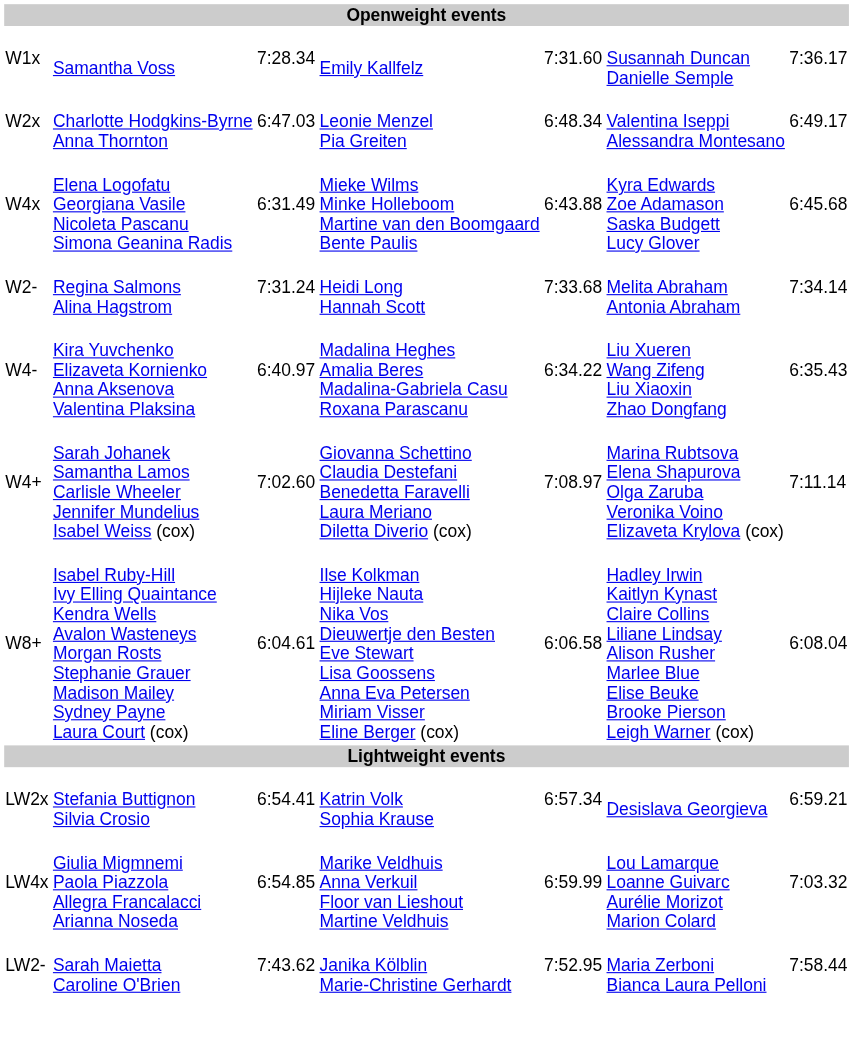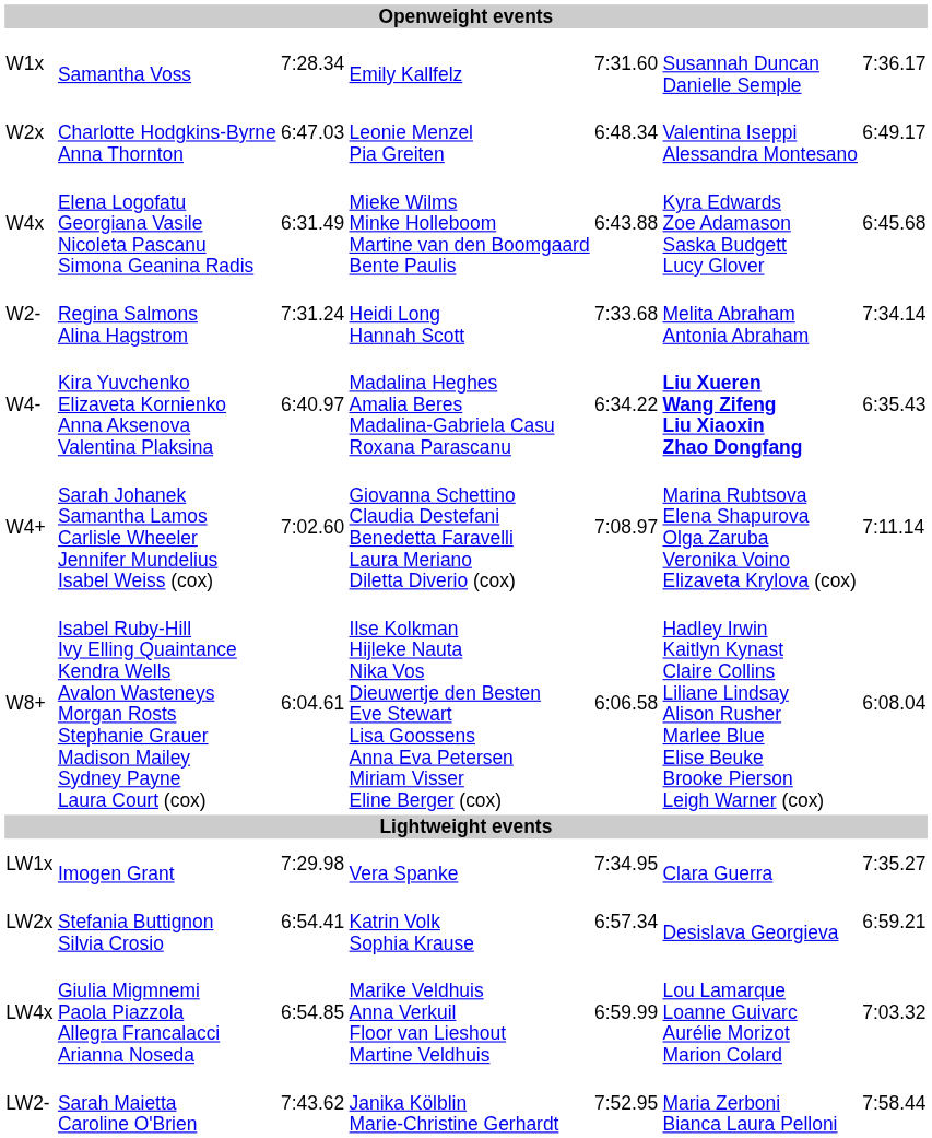 <table>
 <tr>
 <th colspan="7" style="background-color:#CCC;">Openweight events</th>
 </tr>
 <tr>
 <td>W1x</td>
 <td><br><a href='#'>Samantha Voss</a></td>
 <td>7:28.34</td>
 <td><br><a href='#'>Emily Kallfelz</a></td>
 <td>7:31.60</td>
 <td><br><a href='#'>Susannah Duncan</a><br><a href='#'>Danielle Semple</a></td>
 <td>7:36.17</td>
 </tr>
 <tr>
 <td>W2x</td>
 <td><br><a href='#'>Charlotte Hodgkins-Byrne</a><br><a href='#'>Anna Thornton</a></td>
 <td>6:47.03</td>
 <td><br><a href='#'>Leonie Menzel</a><br><a href='#'>Pia Greiten</a></td>
 <td>6:48.34</td>
 <td><br><a href='#'>Valentina Iseppi</a><br><a href='#'>Alessandra Montesano</a></td>
 <td>6:49.17</td>
 </tr>
 <tr>
 <td>W4x</td>
 <td><br><a href='#'>Elena Logofatu</a><br><a href='#'>Georgiana Vasile</a><br><a href='#'>Nicoleta Pascanu</a><br><a href='#'>Simona Geanina Radis</a></td>
 <td>6:31.49</td>
 <td><br><a href='#'>Mieke Wilms</a><br><a href='#'>Minke Holleboom</a><br><a href='#'>Martine van den Boomgaard</a><br><a href='#'>Bente Paulis</a></td>
 <td>6:43.88</td>
 <td><br><a href='#'>Kyra Edwards</a><br><a href='#'>Zoe Adamason</a><br><a href='#'>Saska Budgett</a><br><a href='#'>Lucy Glover</a></td>
 <td>6:45.68</td>
 </tr>
 <tr>
 <td>W2-</td>
 <td><br><a href='#'>Regina Salmons</a><br><a href='#'>Alina Hagstrom</a></td>
 <td>7:31.24</td>
 <td><br><a href='#'>Heidi Long</a><br><a href='#'>Hannah Scott</a></td>
 <td>7:33.68</td>
 <td><br><a href='#'>Melita Abraham</a><br><a href='#'>Antonia Abraham</a></td>
 <td>7:34.14</td>
 </tr>
 <tr>
 <td>W4-</td>
 <td><br><a href='#'>Kira Yuvchenko</a><br><a href='#'>Elizaveta Kornienko</a><br><a href='#'>Anna Aksenova</a><br><a href='#'>Valentina Plaksina</a></td>
 <td>6:40.97</td>
 <td><br><a href='#'>Madalina Heghes</a><br><a href='#'>Amalia Beres</a><br><a href='#'>Madalina-Gabriela Casu</a><br><a href='#'>Roxana Parascanu</a></td>
 <td>6:34.22</td>
-<td><br><a href='#'>Liu Xueren</a><br><a href='#'>Wang Zifeng</a><br><a href='#'>Liu Xiaoxin</a><br><a href='#'>Zhao Dongfang</a></td>
+<td><strong><br><a href='#'>Liu Xueren</a><br><a href='#'>Wang Zifeng</a><br><a href='#'>Liu Xiaoxin</a><br><a href='#'>Zhao Dongfang</a></strong></td>
 <td>6:35.43</td>
 </tr>
 <tr>
 <td>W4+</td>
 <td><br><a href='#'>Sarah Johanek</a><br><a href='#'>Samantha Lamos</a><br><a href='#'>Carlisle Wheeler</a><br><a href='#'>Jennifer Mundelius</a><br><a href='#'>Isabel Weiss</a> (cox)</td>
 <td>7:02.60</td>
 <td><br><a href='#'>Giovanna Schettino</a><br><a href='#'>Claudia Destefani</a><br><a href='#'>Benedetta Faravelli</a><br><a href='#'>Laura Meriano</a><br><a href='#'>Diletta Diverio</a> (cox)</td>
 <td>7:08.97</td>
 <td><br><a href='#'>Marina Rubtsova</a><br><a href='#'>Elena Shapurova</a><br><a href='#'>Olga Zaruba</a><br><a href='#'>Veronika Voino</a><br><a href='#'>Elizaveta Krylova</a> (cox)</td>
 <td>7:11.14</td>
 </tr>
 <tr>
 <td>W8+</td>
 <td><br><a href='#'>Isabel Ruby-Hill</a><br><a href='#'>Ivy Elling Quaintance</a><br><a href='#'>Kendra Wells</a><br><a href='#'>Avalon Wasteneys</a><br><a href='#'>Morgan Rosts</a><br><a href='#'>Stephanie Grauer</a><br><a href='#'>Madison Mailey</a><br><a href='#'>Sydney Payne</a><br><a href='#'>Laura Court</a> (cox)</td>
 <td>6:04.61</td>
 <td><br><a href='#'>Ilse Kolkman</a><br><a href='#'>Hijleke Nauta</a><br><a href='#'>Nika Vos</a><br><a href='#'>Dieuwertje den Besten</a><br><a href='#'>Eve Stewart</a><br><a href='#'>Lisa Goossens</a><br><a href='#'>Anna Eva Petersen</a><br><a href='#'>Miriam Visser</a><br><a href='#'>Eline Berger</a> (cox)</td>
 <td>6:06.58</td>
 <td><br><a href='#'>Hadley Irwin</a><br><a href='#'>Kaitlyn Kynast</a><br><a href='#'>Claire Collins</a><br><a href='#'>Liliane Lindsay</a><br><a href='#'>Alison Rusher</a><br><a href='#'>Marlee Blue</a><br><a href='#'>Elise Beuke</a><br><a href='#'>Brooke Pierson</a><br><a href='#'>Leigh Warner</a> (cox)</td>
 <td>6:08.04</td>
 </tr>
 <tr>
 <th colspan="7" style="background-color:#CCC;">Lightweight events</th>
+</tr>
+<tr>
+<td>LW1x</td>
+<td><br><a href='#'>Imogen Grant</a></td>
+<td>7:29.98</td>
+<td><br><a href='#'>Vera Spanke</a></td>
+<td>7:34.95</td>
+<td><br><a href='#'>Clara Guerra</a></td>
+<td>7:35.27</td>
 </tr>
 <tr>
 <td>LW2x</td>
 <td><br><a href='#'>Stefania Buttignon</a><br><a href='#'>Silvia Crosio</a></td>
 <td>6:54.41</td>
 <td><br><a href='#'>Katrin Volk</a><br><a href='#'>Sophia Krause</a></td>
 <td>6:57.34</td>
 <td><br><a href='#'>Desislava Georgieva</a></td>
 <td>6:59.21</td>
 </tr>
 <tr>
 <td>LW4x</td>
 <td><br><a href='#'>Giulia Migmnemi</a><br><a href='#'>Paola Piazzola</a><br><a href='#'>Allegra Francalacci</a><br><a href='#'>Arianna Noseda</a></td>
 <td>6:54.85</td>
 <td><br><a href='#'>Marike Veldhuis</a><br><a href='#'>Anna Verkuil</a><br><a href='#'>Floor van Lieshout</a><br><a href='#'>Martine Veldhuis</a></td>
 <td>6:59.99</td>
 <td><br><a href='#'>Lou Lamarque</a><br><a href='#'>Loanne Guivarc</a><br><a href='#'>Aurélie Morizot</a><br><a href='#'>Marion Colard</a></td>
 <td>7:03.32</td>
 </tr>
 <tr>
 <td>LW2-</td>
 <td><br><a href='#'>Sarah Maietta</a><br><a href='#'>Caroline O'Brien</a></td>
 <td>7:43.62</td>
 <td><br><a href='#'>Janika Kölblin</a><br><a href='#'>Marie-Christine Gerhardt</a></td>
 <td>7:52.95</td>
 <td><br><a href='#'>Maria Zerboni</a><br><a href='#'>Bianca Laura Pelloni</a></td>
 <td>7:58.44</td>
 </tr>
 </table>
